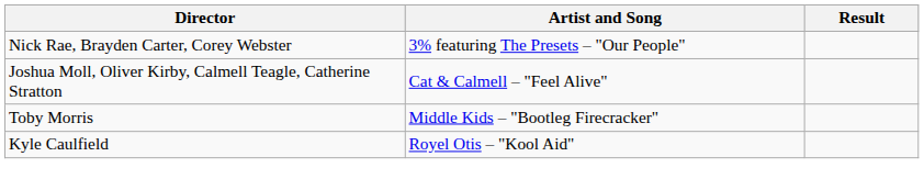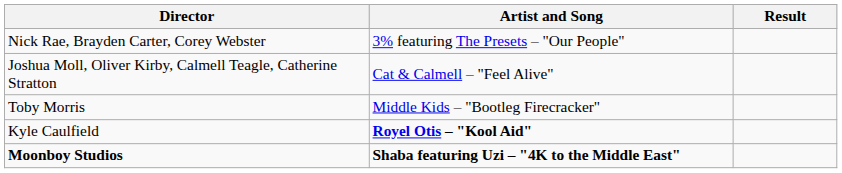 <table class="sortable wikitable">
 <tr bgcolor="#bebebe">
 <th width="19%">Director</th>
 <th width="19%">Artist and Song</th>
 <th width="5%">Result</th>
 </tr>
 <tr>
 <td>Nick Rae, Brayden Carter, Corey Webster</td>
 <td><a href='#'>3%</a> featuring <a href='#'>The Presets</a> – "Our People"</td>
 <td></td>
 </tr>
 <tr>
 <td>Joshua Moll, Oliver Kirby, Calmell Teagle, Catherine Stratton</td>
 <td><a href='#'>Cat & Calmell</a> – "Feel Alive"</td>
 <td></td>
 </tr>
 <tr>
 <td>Toby Morris</td>
 <td><a href='#'>Middle Kids</a> – "Bootleg Firecracker"</td>
 <td></td>
 </tr>
 <tr>
 <td>Kyle Caulfield</td>
-<td><a href='#'>Royel Otis</a> – "Kool Aid"</td>
+<td><strong><a href='#'>Royel Otis</a> – "Kool Aid"</strong></td>
+<td></td>
+</tr>
+<tr>
+<td><strong>Moonboy Studios</strong></td>
+<td><strong>Shaba featuring Uzi – "4K to the Middle East"</strong></td>
 <td></td>
 </tr>
 </table>
